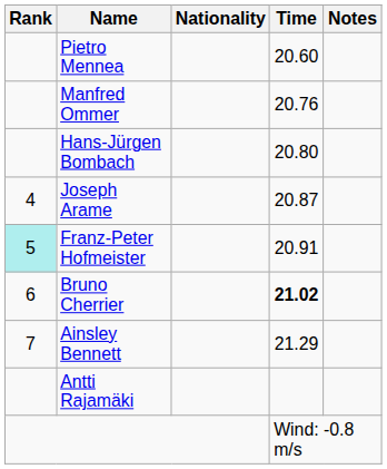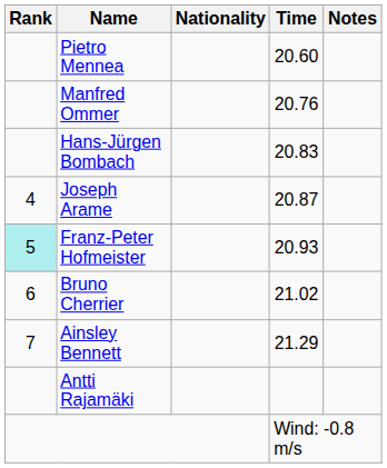 <table class="wikitable sortable" style="text-align:center;width: 55%">
 <tr>
 <th>Rank</th>
 <th>Name</th>
 <th>Nationality</th>
 <th>Time</th>
 <th>Notes</th>
 </tr>
 <tr>
 <td></td>
 <td align=left><a href='#'>Pietro Mennea</a></td>
 <td align=left></td>
 <td>20.60</td>
 <td></td>
 </tr>
 <tr>
 <td></td>
 <td align=left><a href='#'>Manfred Ommer</a></td>
 <td align=left></td>
 <td>20.76</td>
 <td></td>
 </tr>
 <tr>
 <td></td>
 <td align=left><a href='#'>Hans-Jürgen Bombach</a></td>
 <td align=left></td>
-<td>20.80</td>
+<td>20.83</td>
 <td></td>
 </tr>
 <tr>
 <td>4</td>
 <td align=left><a href='#'>Joseph Arame</a></td>
 <td align=left></td>
 <td>20.87</td>
 <td></td>
 </tr>
 <tr>
 <td style="background: paleturquoise;">5</td>
 <td align=left><a href='#'>Franz-Peter Hofmeister</a></td>
 <td align=left></td>
-<td>20.91</td>
+<td>20.93</td>
 <td></td>
 </tr>
 <tr>
 <td>6</td>
 <td align=left><a href='#'>Bruno Cherrier</a></td>
 <td align=left></td>
-<td><strong>21.02</strong></td>
+<td>21.02</td>
 <td></td>
 </tr>
 <tr>
 <td>7</td>
 <td align=left><a href='#'>Ainsley Bennett</a></td>
 <td align=left></td>
 <td>21.29</td>
 <td></td>
 </tr>
 <tr>
 <td></td>
 <td align=left><a href='#'>Antti Rajamäki</a></td>
 <td align=left></td>
 <td></td>
 <td></td>
 </tr>
 <tr class="sortbottom">
 <td colspan="3"></td>
 <td colspan="2" style="text-align:left;">Wind: -0.8 m/s</td>
 </tr>
 </table>
